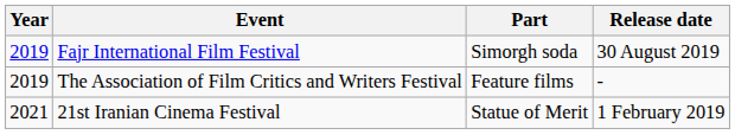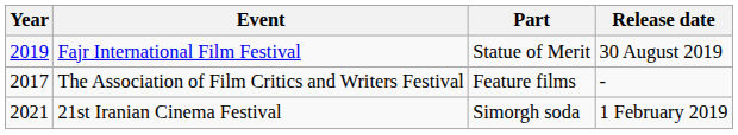 <table class="wikitable">
 <tr>
 <th>Year</th>
 <th>Event</th>
 <th>Part</th>
 <th>Release date</th>
 </tr>
 <tr>
 <td><a href='#'>2019</a></td>
 <td><a href='#'>Fajr International Film Festival</a></td>
-<td>Simorgh soda</td>
+<td>Statue of Merit</td>
 <td>30 August 2019</td>
 </tr>
 <tr>
-<td>2019</td>
+<td>2017</td>
 <td>The Association of Film Critics and Writers Festival</td>
 <td>Feature films</td>
 <td>-</td>
 </tr>
 <tr>
 <td>2021</td>
 <td>21st Iranian Cinema Festival</td>
-<td>Statue of Merit</td>
+<td>Simorgh soda</td>
 <td>1 February 2019</td>
 </tr>
 </table>
